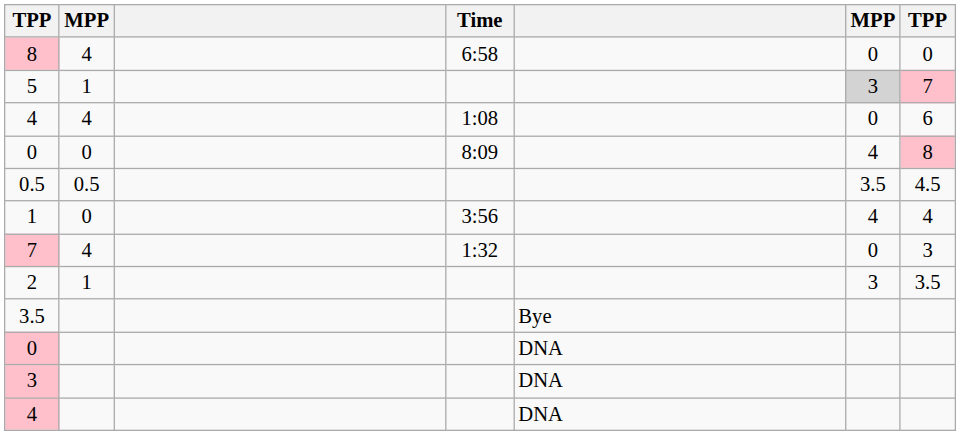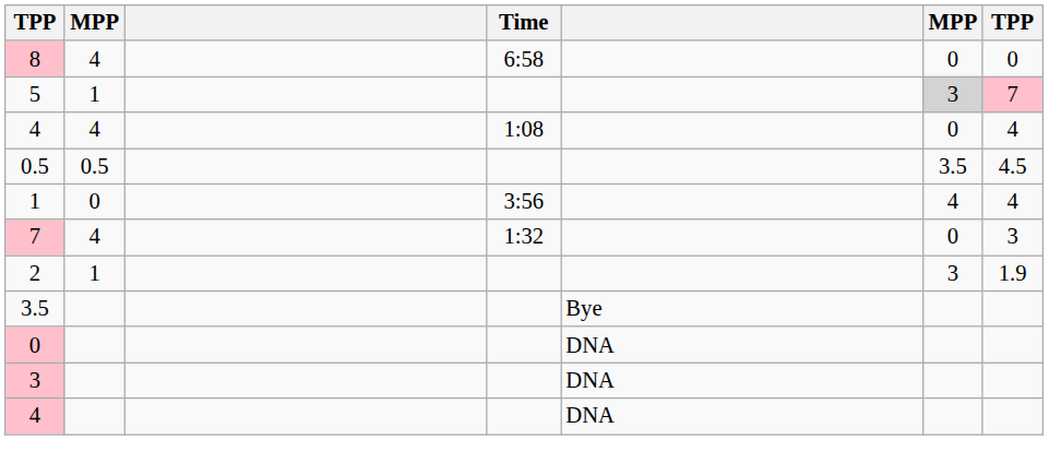 <table class="wikitable" style="text-align: center;" |>
 <tr>
 <th width="35">TPP</th>
 <th width="35">MPP</th>
 <th width="250"></th>
 <th width="45">Time</th>
 <th width="250"></th>
 <th width="35">MPP</th>
 <th width="35">TPP</th>
 </tr>
 <tr>
 <td bgcolor=pink>8</td>
 <td>4</td>
 <td style="text-align:left;"></td>
 <td>6:58</td>
 <td style="text-align:left;"><strong></strong></td>
 <td>0</td>
 <td>0</td>
 </tr>
 <tr>
 <td>5</td>
 <td>1</td>
 <td style="text-align:left;"><strong></strong></td>
 <td></td>
 <td style="text-align:left;"></td>
 <td style="background: lightgrey;">3</td>
 <td bgcolor=pink>7</td>
 </tr>
 <tr>
 <td>4</td>
 <td>4</td>
 <td style="text-align:left;"></td>
 <td>1:08</td>
 <td style="text-align:left;"><strong></strong></td>
 <td>0</td>
-<td>6</td>
-</tr>
-<tr>
-<td>0</td>
-<td>0</td>
-<td style="text-align:left;"><strong></strong></td>
-<td>8:09</td>
-<td style="text-align:left;"></td>
 <td>4</td>
-<td bgcolor=pink>8</td>
 </tr>
 <tr>
 <td>0.5</td>
 <td>0.5</td>
 <td style="text-align:left;"><strong></strong></td>
 <td></td>
 <td style="text-align:left;"></td>
 <td>3.5</td>
 <td>4.5</td>
 </tr>
 <tr>
 <td>1</td>
 <td>0</td>
 <td style="text-align:left;"><strong></strong></td>
 <td>3:56</td>
 <td style="text-align:left;"></td>
 <td>4</td>
 <td>4</td>
 </tr>
 <tr>
 <td bgcolor=pink>7</td>
 <td>4</td>
 <td style="text-align:left;"></td>
 <td>1:32</td>
 <td style="text-align:left;"><strong></strong></td>
 <td>0</td>
 <td>3</td>
 </tr>
 <tr>
 <td>2</td>
 <td>1</td>
 <td style="text-align:left;"><strong></strong></td>
 <td></td>
 <td style="text-align:left;"></td>
 <td>3</td>
-<td>3.5</td>
+<td>1.9</td>
 </tr>
 <tr>
 <td>3.5</td>
 <td></td>
 <td style="text-align:left;"><strong></strong></td>
 <td></td>
 <td style="text-align:left;">Bye</td>
 <td></td>
 <td></td>
 </tr>
 <tr>
 <td bgcolor=pink>0</td>
 <td></td>
 <td style="text-align:left;"></td>
 <td></td>
 <td style="text-align:left;">DNA</td>
 <td></td>
 <td></td>
 </tr>
 <tr>
 <td bgcolor=pink>3</td>
 <td></td>
 <td style="text-align:left;"></td>
 <td></td>
 <td style="text-align:left;">DNA</td>
 <td></td>
 <td></td>
 </tr>
 <tr>
 <td bgcolor=pink>4</td>
 <td></td>
 <td style="text-align:left;"></td>
 <td></td>
 <td style="text-align:left;">DNA</td>
 <td></td>
 <td></td>
 </tr>
 </table>
